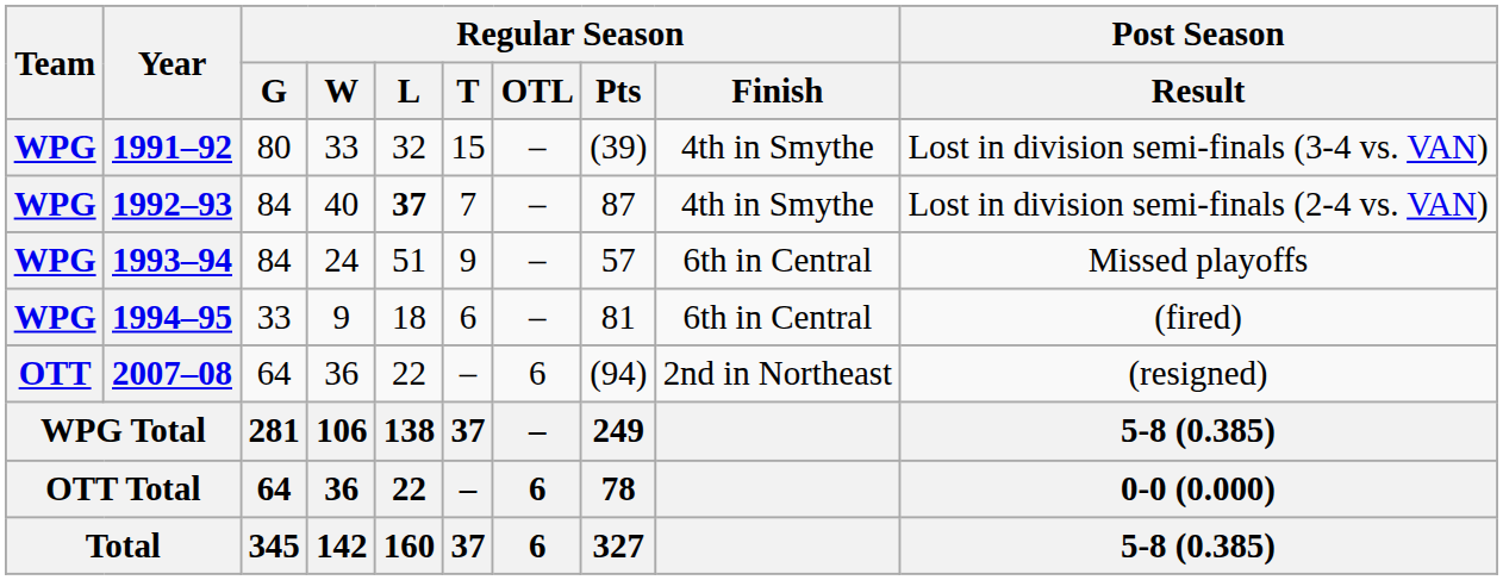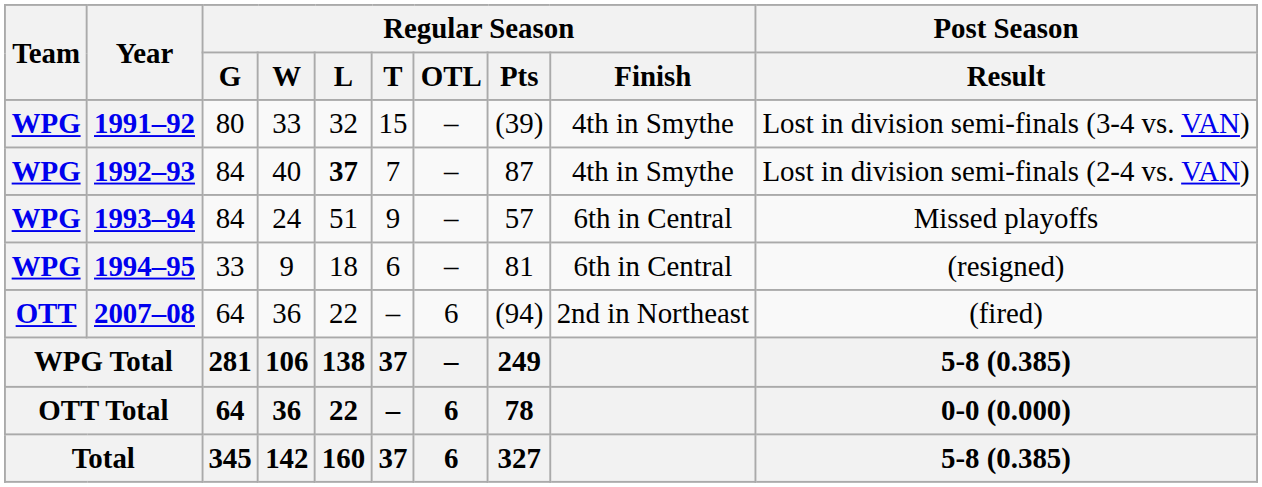 <table class="wikitable" style="font-size: 95%; text-align:center;">
 <tr>
 <th rowspan="2">Team</th>
 <th rowspan="2">Year</th>
 <th colspan="7">Regular Season</th>
 <th colspan="1">Post Season</th>
 </tr>
 <tr>
 <th>G</th>
 <th>W</th>
 <th>L</th>
 <th>T</th>
 <th>OTL</th>
 <th>Pts</th>
 <th>Finish</th>
 <th>Result</th>
 </tr>
 <tr>
 <th><a href='#'>WPG</a></th>
 <th><a href='#'>1991–92</a></th>
 <td>80</td>
 <td>33</td>
 <td>32</td>
 <td>15</td>
 <td>–</td>
 <td>(39)</td>
 <td>4th in Smythe</td>
 <td>Lost in division semi-finals (3-4 vs. <a href='#'>VAN</a>)</td>
 </tr>
 <tr>
 <th><a href='#'>WPG</a></th>
 <th><a href='#'>1992–93</a></th>
 <td>84</td>
 <td>40</td>
 <td><strong>37</strong></td>
 <td>7</td>
 <td>–</td>
 <td>87</td>
 <td>4th in Smythe</td>
 <td>Lost in division semi-finals (2-4 vs. <a href='#'>VAN</a>)</td>
 </tr>
 <tr>
 <th><a href='#'>WPG</a></th>
 <th><a href='#'>1993–94</a></th>
 <td>84</td>
 <td>24</td>
 <td>51</td>
 <td>9</td>
 <td>–</td>
 <td>57</td>
 <td>6th in Central</td>
 <td>Missed playoffs</td>
 </tr>
 <tr>
 <th><a href='#'>WPG</a></th>
 <th><a href='#'>1994–95</a></th>
 <td>33</td>
 <td>9</td>
 <td>18</td>
 <td>6</td>
 <td>–</td>
 <td>81</td>
 <td>6th in Central</td>
-<td>(fired)</td>
+<td>(resigned)</td>
 </tr>
 <tr>
 <th><a href='#'>OTT</a></th>
 <th><a href='#'>2007–08</a></th>
 <td>64</td>
 <td>36</td>
 <td>22</td>
 <td>–</td>
 <td>6</td>
 <td>(94)</td>
 <td>2nd in Northeast</td>
-<td>(resigned)</td>
+<td>(fired)</td>
 </tr>
 <tr>
 <th colspan="2">WPG Total</th>
 <th>281</th>
 <th>106</th>
 <th>138</th>
 <th>37</th>
 <th>–</th>
 <th>249</th>
 <th></th>
 <th>5-8 (0.385)</th>
 </tr>
 <tr>
 <th colspan="2">OTT Total</th>
 <th>64</th>
 <th>36</th>
 <th>22</th>
 <th>–</th>
 <th>6</th>
 <th>78</th>
 <th></th>
 <th>0-0 (0.000)</th>
 </tr>
 <tr>
 <th colspan="2">Total</th>
 <th>345</th>
 <th>142</th>
 <th>160</th>
 <th>37</th>
 <th>6</th>
 <th>327</th>
 <th></th>
 <th>5-8 (0.385)</th>
 </tr>
 </table>
